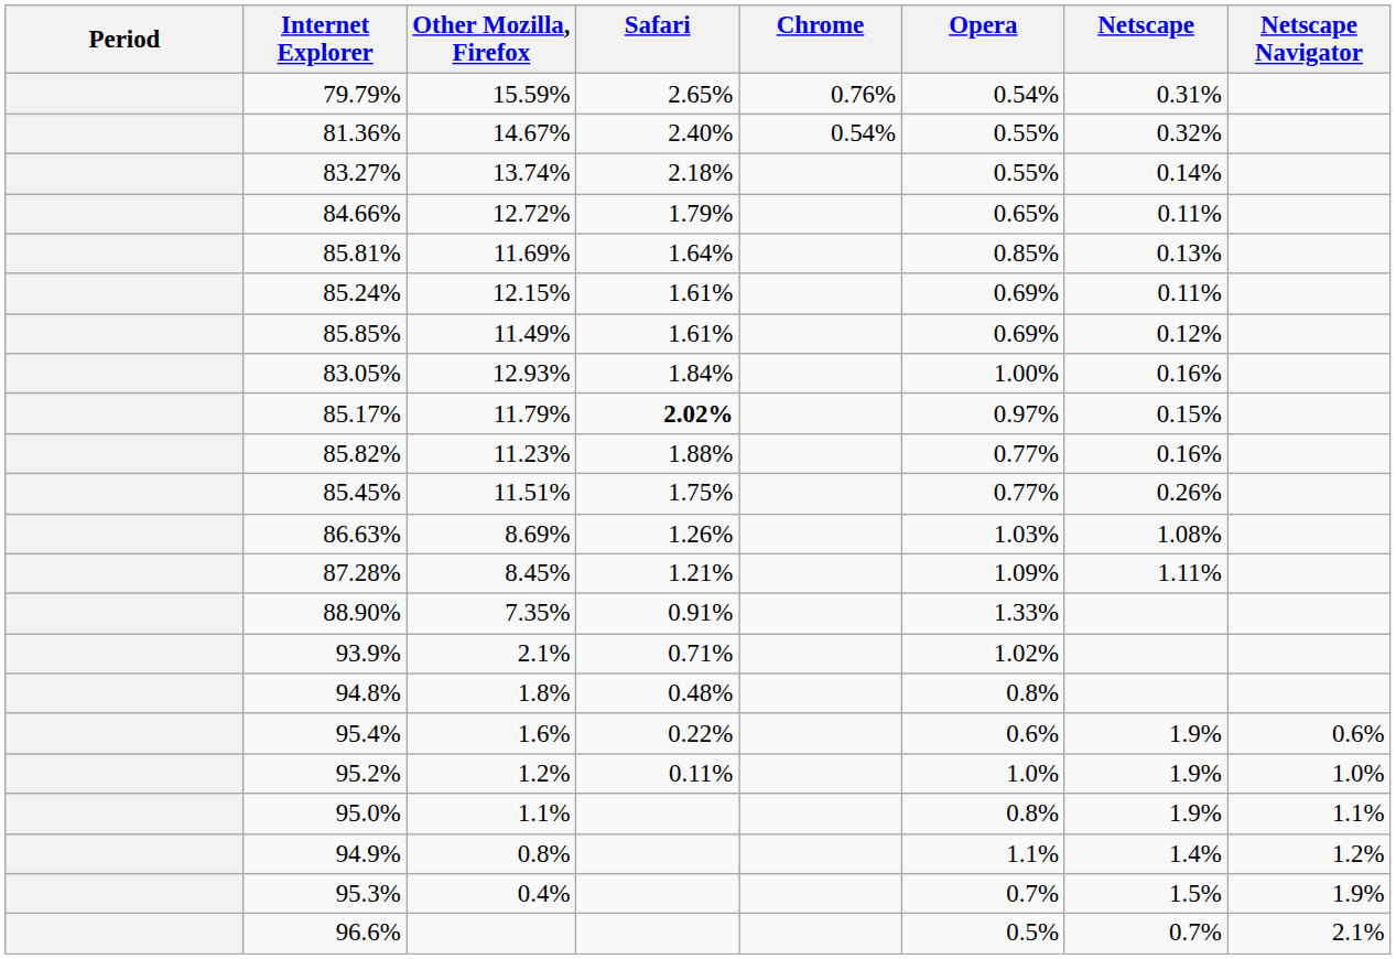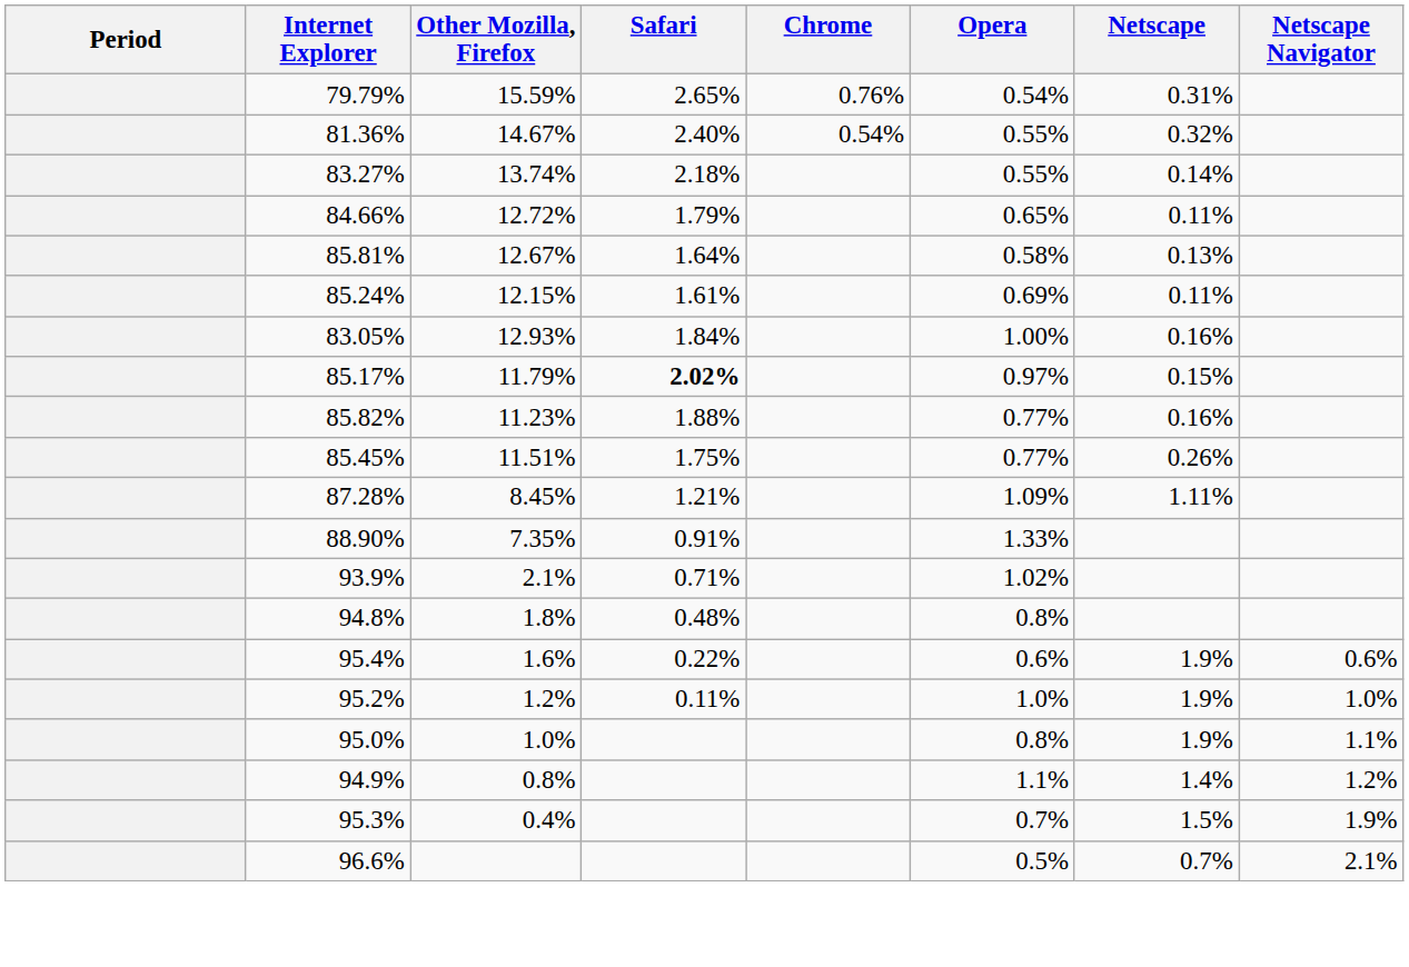 <table class="wikitable plainrowheaders sortable" style="text-align:right;white-space:nowrap">
 <tr>
 <th scope="col" style="width:9em">Period<br></th>
 <th scope="col" style="width:6em"><a href='#'>Internet<br>Explorer</a><br></th>
 <th scope="col" style="width:6em"><a href='#'>Other Mozilla</a>, <br><a href='#'>Firefox</a><br></th>
 <th scope="col" style="width:6em"><a href='#'>Safari</a><br><br></th>
 <th scope="col" style="width:6em"><a href='#'>Chrome</a><br><br></th>
 <th scope="col" style="width:6em"><a href='#'>Opera</a><br><br></th>
 <th scope="col" style="width:6em"><a href='#'>Netscape</a><br><br></th>
 <th scope="col" style="width:6em"><a href='#'>Netscape<br>Navigator</a><br></th>
 </tr>
 <tr>
 <th scope="row" style="text-align:right;"> </th>
 <td>79.79%</td>
 <td>15.59%</td>
 <td>2.65%</td>
 <td>0.76%</td>
 <td>0.54%</td>
 <td>0.31%</td>
 <td></td>
 </tr>
 <tr>
 <th scope="row" style="text-align:right;"> </th>
 <td>81.36%</td>
 <td>14.67%</td>
 <td>2.40%</td>
 <td>0.54%</td>
 <td>0.55%</td>
 <td>0.32%</td>
 <td></td>
 </tr>
 <tr>
 <th scope="row" style="text-align:right;"> </th>
 <td>83.27%</td>
 <td>13.74%</td>
 <td>2.18%</td>
 <td></td>
 <td>0.55%</td>
 <td>0.14%</td>
 <td></td>
 </tr>
 <tr>
 <th scope="row" style="text-align:right;"> </th>
 <td>84.66%</td>
 <td>12.72%</td>
 <td>1.79%</td>
 <td></td>
 <td>0.65%</td>
 <td>0.11%</td>
 <td></td>
 </tr>
 <tr>
 <th scope="row" style="text-align:right;"> </th>
 <td>85.81%</td>
-<td>11.69%</td>
+<td>12.67%</td>
 <td>1.64%</td>
 <td></td>
-<td>0.85%</td>
+<td>0.58%</td>
 <td>0.13%</td>
 <td></td>
 </tr>
 <tr>
 <th scope="row" style="text-align:right;"> </th>
 <td>85.24%</td>
 <td>12.15%</td>
 <td>1.61%</td>
 <td></td>
 <td>0.69%</td>
 <td>0.11%</td>
-<td></td>
-</tr>
-<tr>
-<th scope="row" style="text-align:right;"> </th>
-<td>85.85%</td>
-<td>11.49%</td>
-<td>1.61%</td>
-<td></td>
-<td>0.69%</td>
-<td>0.12%</td>
 <td></td>
 </tr>
 <tr>
 <th scope="row" style="text-align:right;"> </th>
 <td>83.05%</td>
 <td>12.93%</td>
 <td>1.84%</td>
 <td></td>
 <td>1.00%</td>
 <td>0.16%</td>
 <td></td>
 </tr>
 <tr>
 <th scope="row" style="text-align:right;"> </th>
 <td>85.17%</td>
 <td>11.79%</td>
 <td><strong>2.02%</strong></td>
 <td></td>
 <td>0.97%</td>
 <td>0.15%</td>
 <td></td>
 </tr>
 <tr>
 <th scope="row" style="text-align:right;"> </th>
 <td>85.82%</td>
 <td>11.23%</td>
 <td>1.88%</td>
 <td></td>
 <td>0.77%</td>
 <td>0.16%</td>
 <td></td>
 </tr>
 <tr>
 <th scope="row" style="text-align:right;"> </th>
 <td>85.45%</td>
 <td>11.51%</td>
 <td>1.75%</td>
 <td></td>
 <td>0.77%</td>
 <td>0.26%</td>
-<td></td>
-</tr>
-<tr>
-<th scope="row" style="text-align:right;"> </th>
-<td>86.63%</td>
-<td>8.69%</td>
-<td>1.26%</td>
-<td></td>
-<td>1.03%</td>
-<td>1.08%</td>
 <td></td>
 </tr>
 <tr>
 <th scope="row" style="text-align:right;"> </th>
 <td>87.28%</td>
 <td>8.45%</td>
 <td>1.21%</td>
 <td></td>
 <td>1.09%</td>
 <td>1.11%</td>
 <td></td>
 </tr>
 <tr>
 <th scope="row" style="text-align:right;"> </th>
 <td>88.90%</td>
 <td>7.35%</td>
 <td>0.91%</td>
 <td></td>
 <td>1.33%</td>
 <td></td>
 <td></td>
 </tr>
 <tr>
 <th scope="row" style="text-align:right;"> </th>
 <td>93.9%</td>
 <td>2.1%</td>
 <td>0.71%</td>
 <td></td>
 <td>1.02%</td>
 <td></td>
 <td></td>
 </tr>
 <tr>
 <th scope="row" style="text-align:right;"> </th>
 <td>94.8%</td>
 <td>1.8%</td>
 <td>0.48%</td>
 <td></td>
 <td>0.8%</td>
 <td></td>
 <td></td>
 </tr>
 <tr>
 <th scope="row" style="text-align:right;"> </th>
 <td>95.4%</td>
 <td>1.6%</td>
 <td>0.22%</td>
 <td></td>
 <td>0.6%</td>
 <td>1.9%</td>
 <td>0.6%</td>
 </tr>
 <tr>
 <th scope="row" style="text-align:right;"> </th>
 <td>95.2%</td>
 <td>1.2%</td>
 <td>0.11%</td>
 <td></td>
 <td>1.0%</td>
 <td>1.9%</td>
 <td>1.0%</td>
 </tr>
 <tr>
 <th scope="row" style="text-align:right;"> </th>
 <td>95.0%</td>
-<td>1.1%</td>
+<td>1.0%</td>
 <td></td>
 <td></td>
 <td>0.8%</td>
 <td>1.9%</td>
 <td>1.1%</td>
 </tr>
 <tr>
 <th scope="row" style="text-align:right;"> </th>
 <td>94.9%</td>
 <td>0.8%</td>
 <td></td>
 <td></td>
 <td>1.1%</td>
 <td>1.4%</td>
 <td>1.2%</td>
 </tr>
 <tr>
 <th scope="row" style="text-align:right;"> </th>
 <td>95.3%</td>
 <td>0.4%</td>
 <td></td>
 <td></td>
 <td>0.7%</td>
 <td>1.5%</td>
 <td>1.9%</td>
 </tr>
 <tr>
 <th scope="row" style="text-align:right;"> </th>
 <td>96.6%</td>
 <td></td>
 <td></td>
 <td></td>
 <td>0.5%</td>
 <td>0.7%</td>
 <td>2.1%</td>
 </tr>
 </table>
